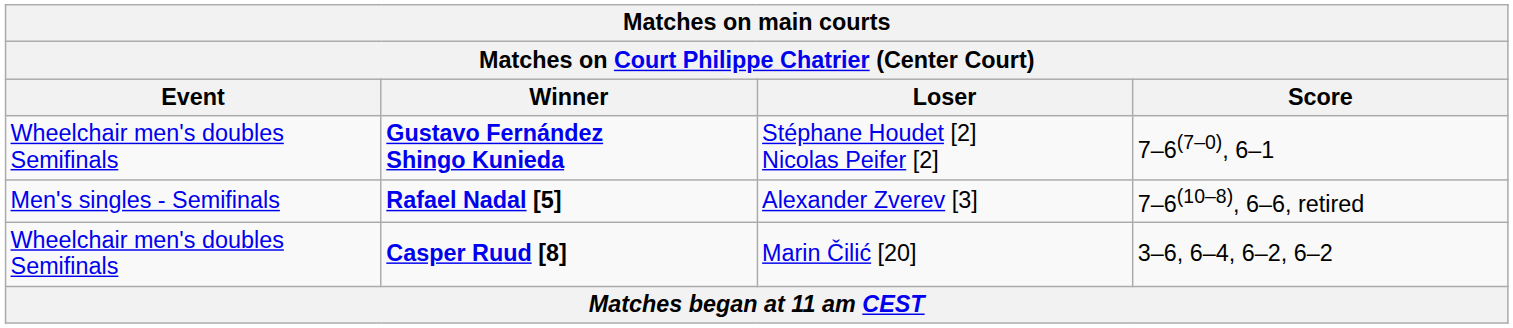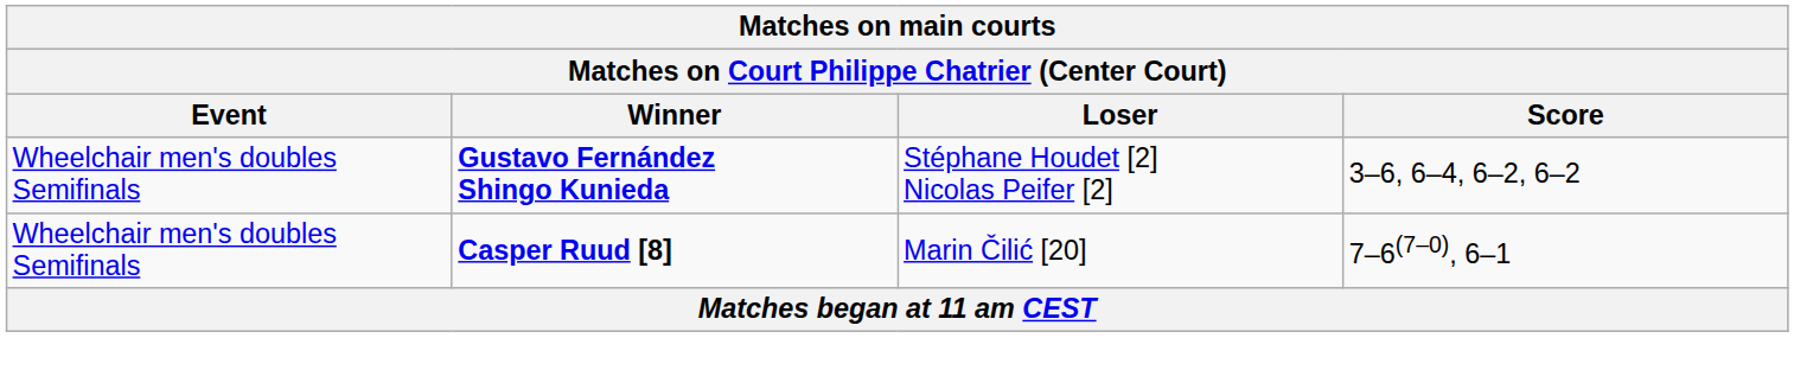 <table class="wikitable" style="margin:auto;">
 <tr>
 <th colspan=4 style=white-space:nowrap>Matches on main courts</th>
 </tr>
 <tr>
 <th colspan=4>Matches on <a href='#'>Court Philippe Chatrier</a> (Center Court)</th>
 </tr>
 <tr>
 <th width=250>Event</th>
 <th width=250>Winner</th>
 <th width=250>Loser</th>
 <th width=250>Score</th>
 </tr>
 <tr>
 <td><a href='#'>Wheelchair men's doubles Semifinals</a></td>
 <td><strong> <a href='#'>Gustavo Fernández</a> <br>  <a href='#'>Shingo Kunieda</a></strong></td>
 <td> <a href='#'>Stéphane Houdet</a> [2]<br>  <a href='#'>Nicolas Peifer</a> [2]</td>
-<td>7–6<sup>(7–0)</sup>, 6–1</td>
-</tr>
-<tr>
-<td><a href='#'>Men's singles - Semifinals</a></td>
-<td><strong> <a href='#'>Rafael Nadal</a> [5]</strong></td>
-<td> <a href='#'>Alexander Zverev</a> [3]</td>
-<td>7–6<sup>(10–8)</sup>, 6–6, retired</td>
+<td>3–6, 6–4, 6–2, 6–2</td>
 </tr>
 <tr>
 <td><a href='#'>Wheelchair men's doubles Semifinals</a></td>
 <td><strong> <a href='#'>Casper Ruud</a> [8]</strong></td>
 <td> <a href='#'>Marin Čilić</a> [20]</td>
-<td>3–6, 6–4, 6–2, 6–2</td>
+<td>7–6<sup>(7–0)</sup>, 6–1</td>
 </tr>
 <tr>
 <th colspan=4><em>Matches began at 11 am <a href='#'>CEST</a></em></th>
 </tr>
 </table>
